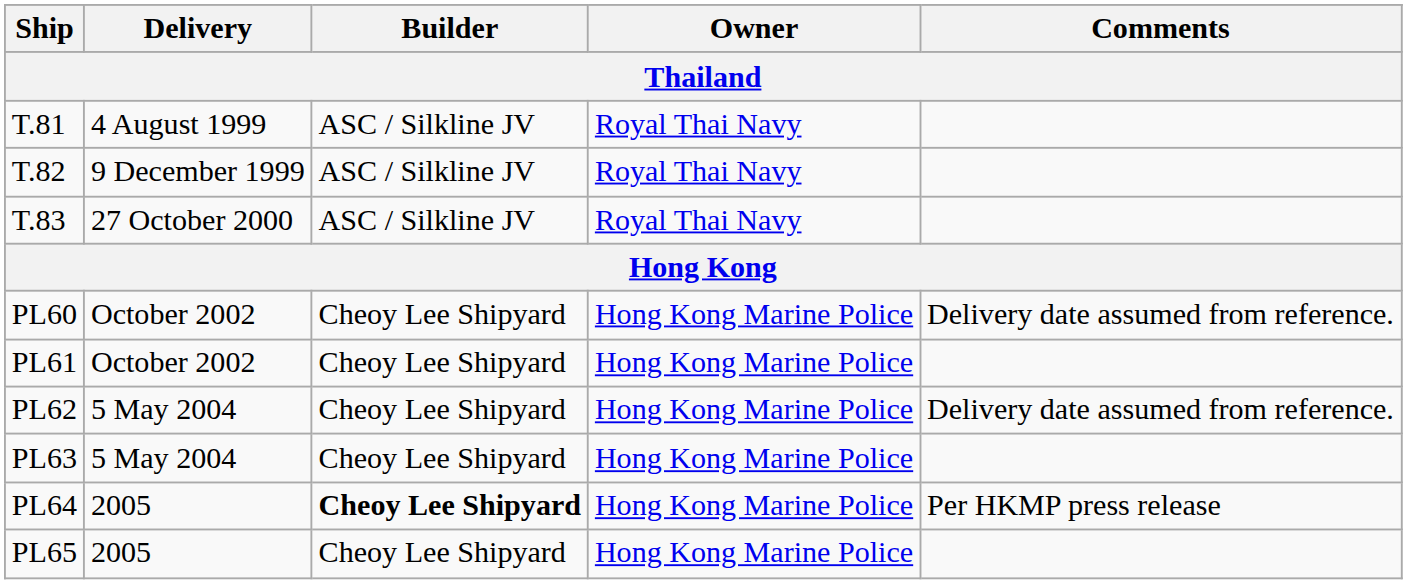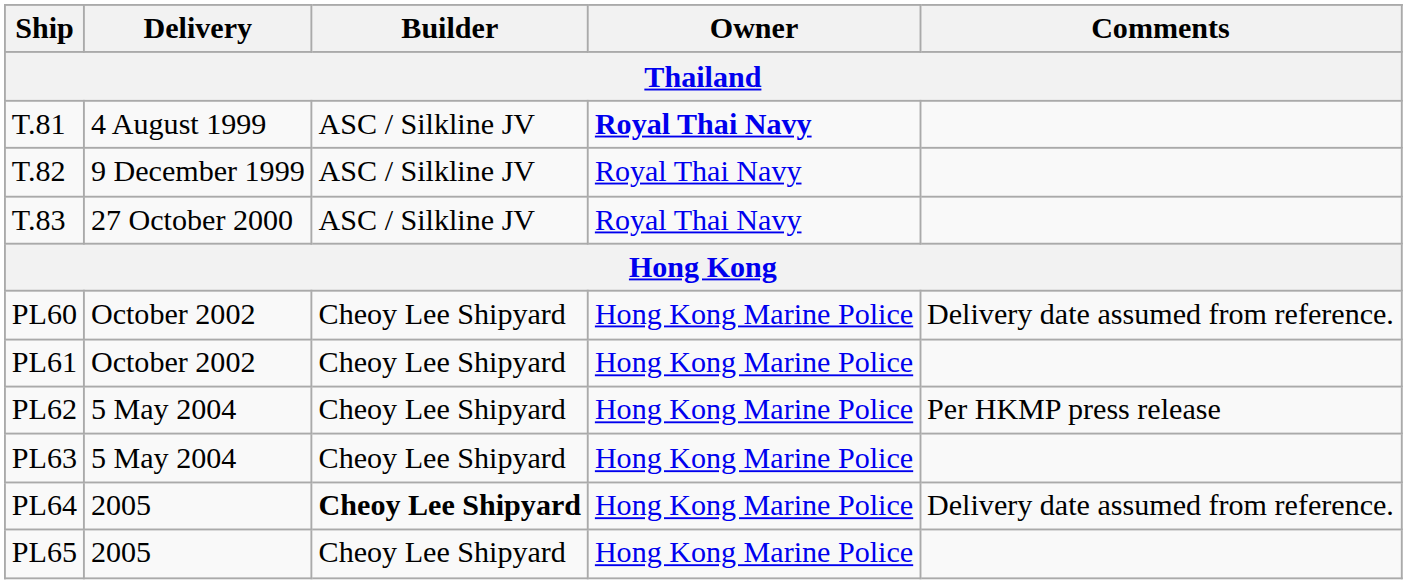 <table class="wikitable">
 <tr align="center">
 <th><strong>Ship</strong></th>
 <th><strong>Delivery</strong></th>
 <th><strong>Builder</strong></th>
 <th><strong>Owner</strong></th>
 <th><strong>Comments</strong></th>
 </tr>
 <tr>
 <th colspan="5" align="center"><a href='#'>Thailand</a></th>
 </tr>
 <tr>
 <td>T.81</td>
 <td>4 August 1999</td>
 <td>ASC / Silkline JV</td>
-<td><a href='#'>Royal Thai Navy</a></td>
+<td><strong><a href='#'>Royal Thai Navy</a></strong></td>
 <td></td>
 </tr>
 <tr>
 <td>T.82</td>
 <td>9 December 1999</td>
 <td>ASC / Silkline JV</td>
 <td><a href='#'>Royal Thai Navy</a></td>
 <td></td>
 </tr>
 <tr>
 <td>T.83</td>
 <td>27 October 2000</td>
 <td>ASC / Silkline JV</td>
 <td><a href='#'>Royal Thai Navy</a></td>
 <td></td>
 </tr>
 <tr>
 <th colspan="5" align="center"><a href='#'>Hong Kong</a></th>
 </tr>
 <tr>
 <td>PL60</td>
 <td>October 2002</td>
 <td>Cheoy Lee Shipyard</td>
 <td><a href='#'>Hong Kong Marine Police</a></td>
 <td>Delivery date assumed from reference.</td>
 </tr>
 <tr>
 <td>PL61</td>
 <td>October 2002</td>
 <td>Cheoy Lee Shipyard</td>
 <td><a href='#'>Hong Kong Marine Police</a></td>
 <td></td>
 </tr>
 <tr>
 <td>PL62</td>
 <td>5 May 2004</td>
 <td>Cheoy Lee Shipyard</td>
 <td><a href='#'>Hong Kong Marine Police</a></td>
-<td>Delivery date assumed from reference.</td>
+<td>Per HKMP press release</td>
 </tr>
 <tr>
 <td>PL63</td>
 <td>5 May 2004</td>
 <td>Cheoy Lee Shipyard</td>
 <td><a href='#'>Hong Kong Marine Police</a></td>
 <td></td>
 </tr>
 <tr>
 <td>PL64</td>
 <td>2005</td>
 <td><strong>Cheoy Lee Shipyard</strong></td>
 <td><a href='#'>Hong Kong Marine Police</a></td>
-<td>Per HKMP press release</td>
+<td>Delivery date assumed from reference.</td>
 </tr>
 <tr>
 <td>PL65</td>
 <td>2005</td>
 <td>Cheoy Lee Shipyard</td>
 <td><a href='#'>Hong Kong Marine Police</a></td>
 <td></td>
 </tr>
 </table>
